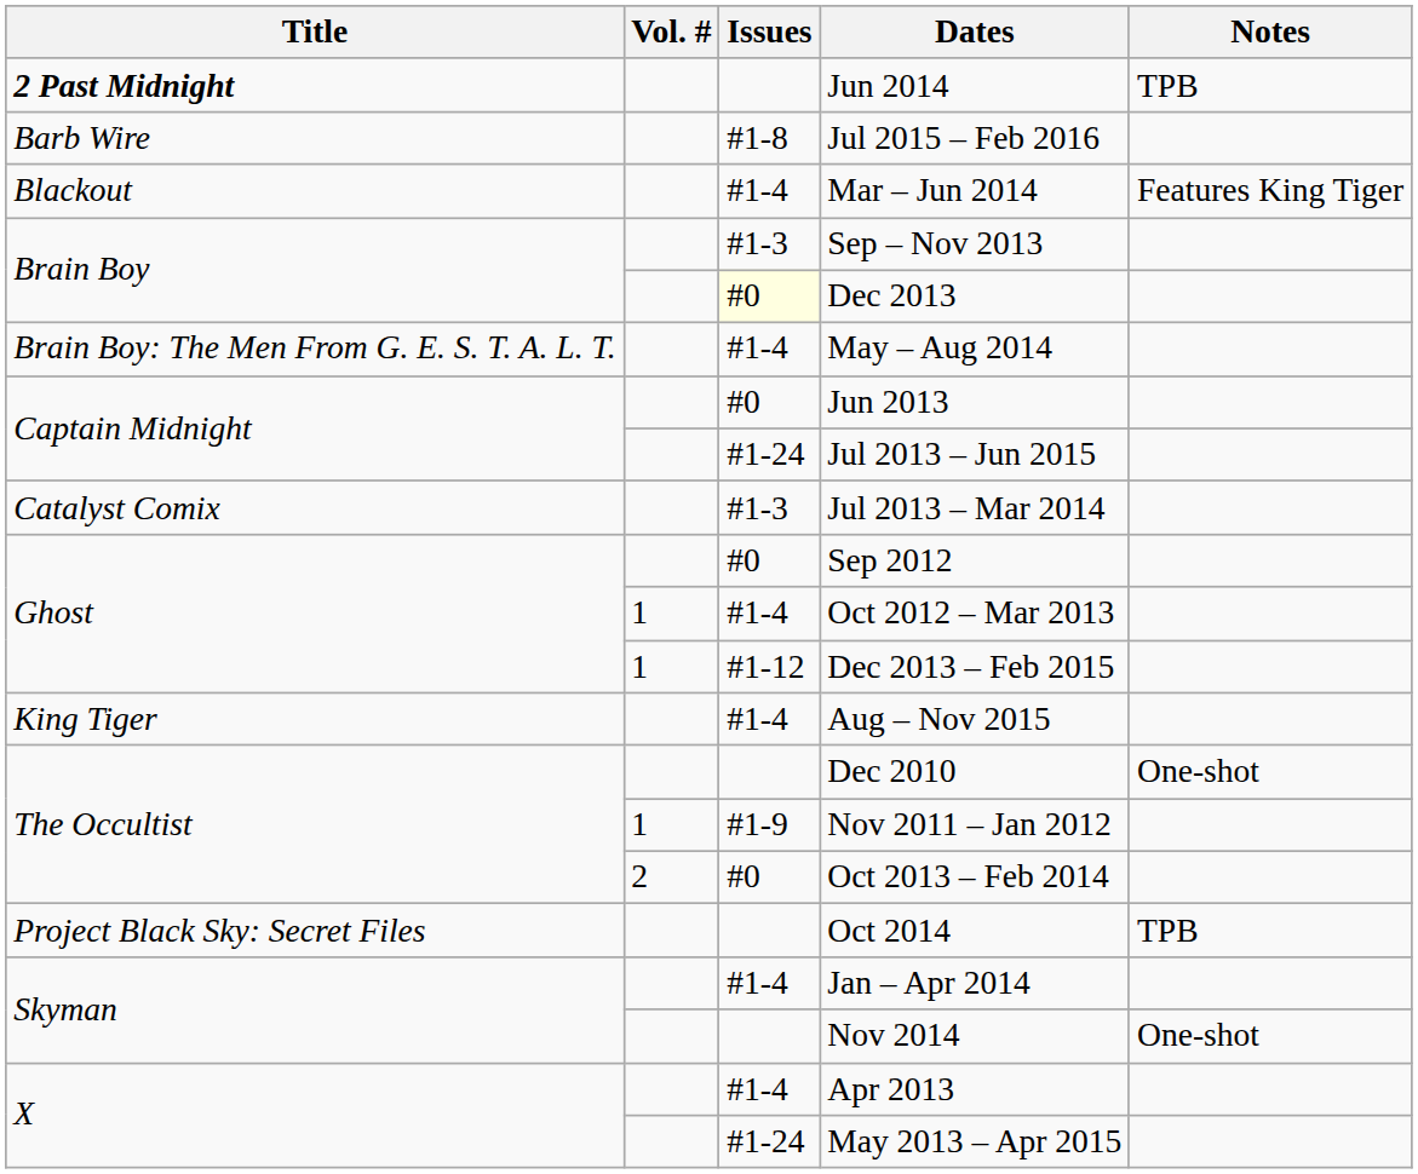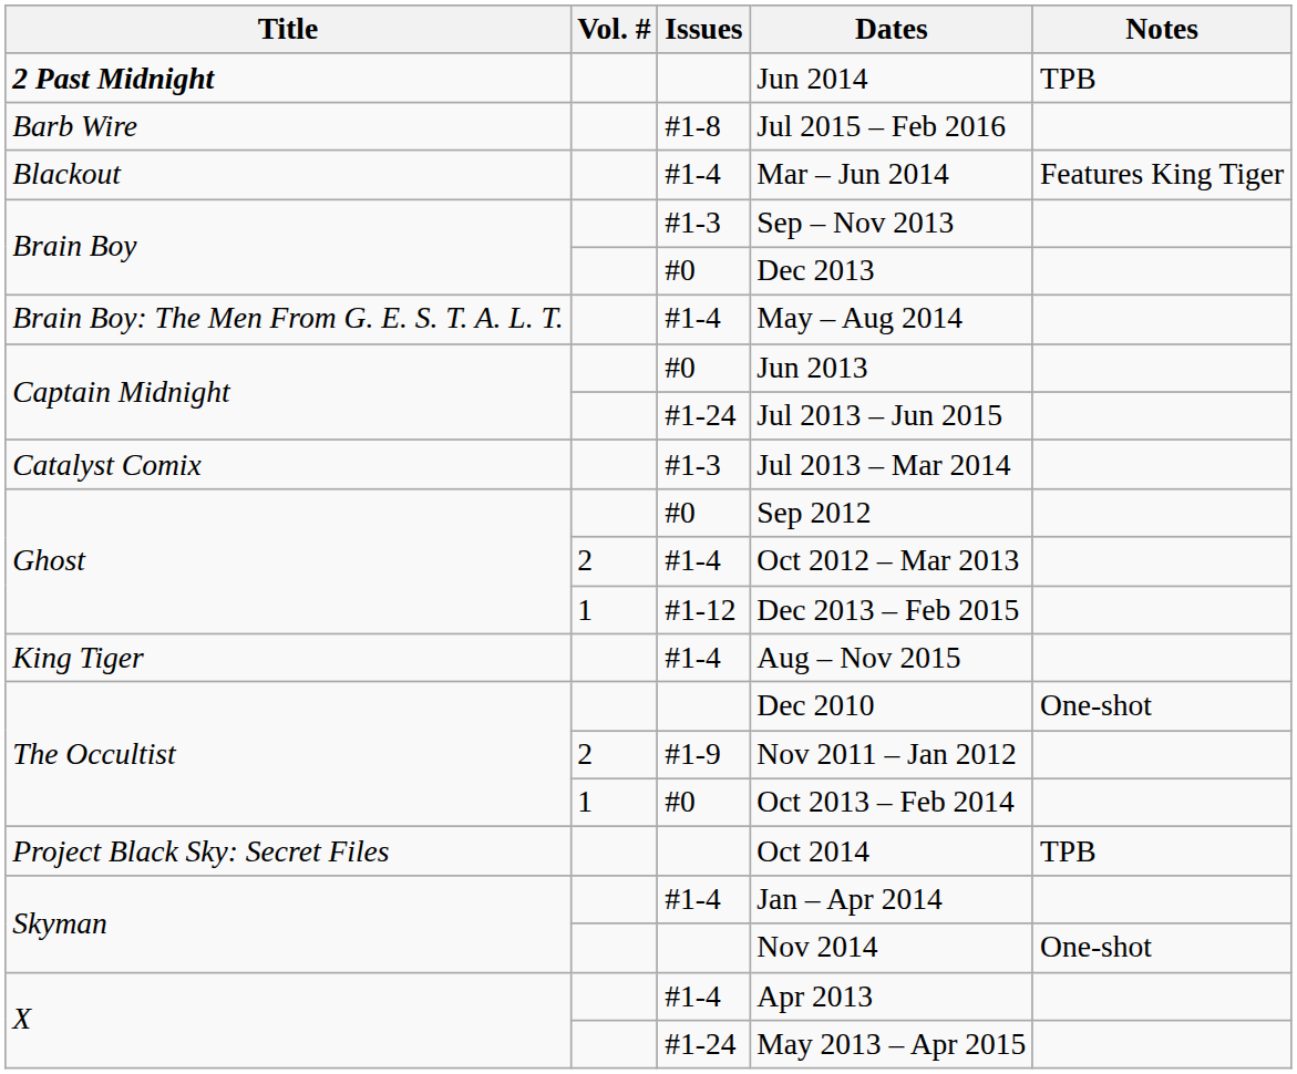 <table class="wikitable">
 <tr>
 <th>Title</th>
 <th>Vol. #</th>
 <th>Issues</th>
 <th>Dates</th>
 <th>Notes</th>
 </tr>
 <tr>
 <td><strong><em>2 Past Midnight</em></strong></td>
 <td></td>
 <td></td>
 <td>Jun 2014</td>
 <td>TPB</td>
 </tr>
 <tr>
 <td><em>Barb Wire</em></td>
 <td></td>
 <td>#1-8</td>
 <td>Jul 2015 – Feb 2016</td>
 <td></td>
 </tr>
 <tr>
 <td><em>Blackout</em></td>
 <td></td>
 <td>#1-4</td>
 <td>Mar – Jun 2014</td>
 <td>Features King Tiger</td>
 </tr>
 <tr>
 <td rowspan="2"><em>Brain Boy</em></td>
 <td></td>
 <td>#1-3</td>
 <td>Sep – Nov 2013</td>
 <td></td>
 </tr>
 <tr>
 <td></td>
-<td style="background: lightyellow;">#0</td>
+<td>#0</td>
 <td>Dec 2013</td>
 <td></td>
 </tr>
 <tr>
 <td><em>Brain Boy: The Men From G. E. S. T. A. L. T.</em></td>
 <td></td>
 <td>#1-4</td>
 <td>May – Aug 2014</td>
 <td></td>
 </tr>
 <tr>
 <td rowspan="2"><em>Captain Midnight</em></td>
 <td></td>
 <td>#0</td>
 <td>Jun 2013</td>
 <td></td>
 </tr>
 <tr>
 <td></td>
 <td>#1-24</td>
 <td>Jul 2013 – Jun 2015</td>
 <td></td>
 </tr>
 <tr>
 <td><em>Catalyst Comix</em></td>
 <td></td>
 <td>#1-3</td>
 <td>Jul 2013 – Mar 2014</td>
 <td></td>
 </tr>
 <tr>
 <td rowspan="3"><em>Ghost</em></td>
 <td></td>
 <td>#0</td>
 <td>Sep 2012</td>
 <td></td>
 </tr>
 <tr>
-<td>1</td>
+<td>2</td>
 <td>#1-4</td>
 <td>Oct 2012 – Mar 2013</td>
 <td></td>
 </tr>
 <tr>
 <td>1</td>
 <td>#1-12</td>
 <td>Dec 2013 – Feb 2015</td>
 <td></td>
 </tr>
 <tr>
 <td><em>King Tiger</em></td>
 <td></td>
 <td>#1-4</td>
 <td>Aug – Nov 2015</td>
 <td></td>
 </tr>
 <tr>
 <td rowspan="3"><em>The Occultist</em></td>
 <td></td>
 <td></td>
 <td>Dec 2010</td>
 <td>One-shot</td>
 </tr>
 <tr>
-<td>1</td>
+<td>2</td>
 <td>#1-9</td>
 <td>Nov 2011 – Jan 2012</td>
 <td></td>
 </tr>
 <tr>
-<td>2</td>
+<td>1</td>
 <td>#0</td>
 <td>Oct 2013 – Feb 2014</td>
 <td></td>
 </tr>
 <tr>
 <td><em>Project Black Sky: Secret Files</em></td>
 <td></td>
 <td></td>
 <td>Oct 2014</td>
 <td>TPB</td>
 </tr>
 <tr>
 <td rowspan="2"><em>Skyman</em></td>
 <td></td>
 <td>#1-4</td>
 <td>Jan – Apr 2014</td>
 <td></td>
 </tr>
 <tr>
 <td></td>
 <td></td>
 <td>Nov 2014</td>
 <td>One-shot</td>
 </tr>
 <tr>
 <td rowspan="2"><em>X</em></td>
 <td></td>
 <td>#1-4</td>
 <td>Apr 2013</td>
 <td></td>
 </tr>
 <tr>
 <td></td>
 <td>#1-24</td>
 <td>May 2013 – Apr 2015</td>
 <td></td>
 </tr>
 </table>
